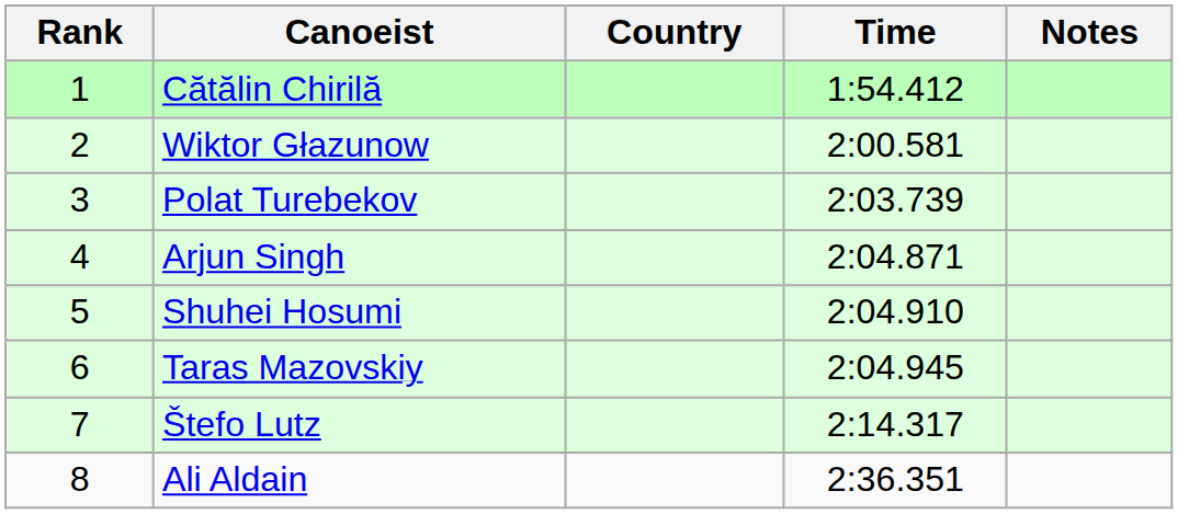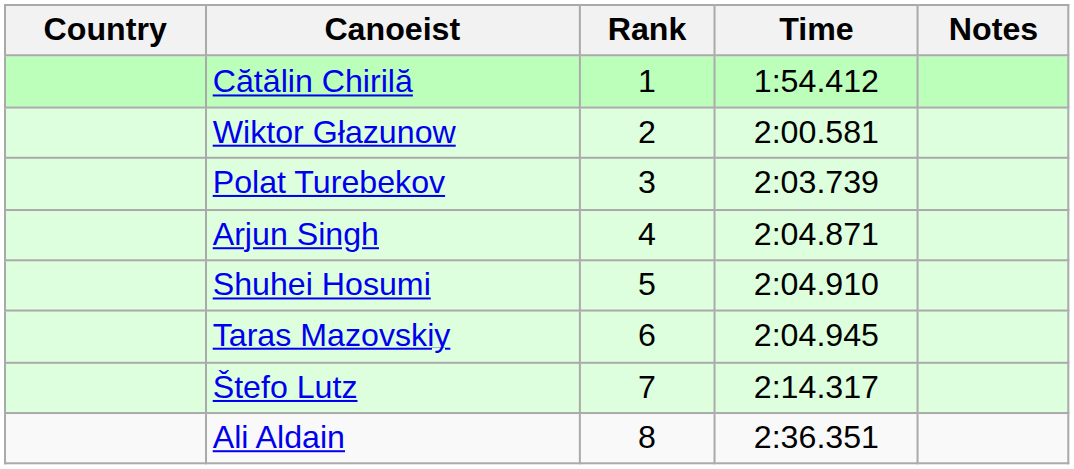 <table class="wikitable" style="text-align:center;width: 60%">
 <tr>
+<th>Country</th>
+<th>Canoeist</th>
 <th>Rank</th>
-<th>Canoeist</th>
-<th>Country</th>
 <th>Time</th>
 <th>Notes</th>
 </tr>
 <tr bgcolor=bbffbb>
+<td align="left"></td>
+<td align="left"><a href='#'>Cătălin Chirilă</a></td>
 <td>1</td>
-<td align="left"><a href='#'>Cătălin Chirilă</a></td>
-<td align="left"></td>
 <td>1:54.412</td>
 <td></td>
 </tr>
 <tr bgcolor=ddffdd>
+<td align="left"></td>
+<td align="left"><a href='#'>Wiktor Głazunow</a></td>
 <td>2</td>
-<td align="left"><a href='#'>Wiktor Głazunow</a></td>
-<td align="left"></td>
 <td>2:00.581</td>
 <td></td>
 </tr>
 <tr bgcolor=ddffdd>
+<td align="left"></td>
+<td align="left"><a href='#'>Polat Turebekov</a></td>
 <td>3</td>
-<td align="left"><a href='#'>Polat Turebekov</a></td>
-<td align="left"></td>
 <td>2:03.739</td>
 <td></td>
 </tr>
 <tr bgcolor=ddffdd>
+<td align="left"></td>
+<td align="left"><a href='#'>Arjun Singh</a></td>
 <td>4</td>
-<td align="left"><a href='#'>Arjun Singh</a></td>
-<td align="left"></td>
 <td>2:04.871</td>
 <td></td>
 </tr>
 <tr bgcolor=ddffdd>
+<td align="left"></td>
+<td align="left"><a href='#'>Shuhei Hosumi</a></td>
 <td>5</td>
-<td align="left"><a href='#'>Shuhei Hosumi</a></td>
-<td align="left"></td>
 <td>2:04.910</td>
 <td></td>
 </tr>
 <tr bgcolor=ddffdd>
+<td align="left"></td>
+<td align="left"><a href='#'>Taras Mazovskiy</a></td>
 <td>6</td>
-<td align="left"><a href='#'>Taras Mazovskiy</a></td>
-<td align="left"></td>
 <td>2:04.945</td>
 <td></td>
 </tr>
 <tr bgcolor=ddffdd>
+<td align="left"></td>
+<td align="left"><a href='#'>Štefo Lutz</a></td>
 <td>7</td>
-<td align="left"><a href='#'>Štefo Lutz</a></td>
-<td align="left"></td>
 <td>2:14.317</td>
 <td></td>
 </tr>
 <tr>
+<td align="left"></td>
+<td align="left"><a href='#'>Ali Aldain</a></td>
 <td>8</td>
-<td align="left"><a href='#'>Ali Aldain</a></td>
-<td align="left"></td>
 <td>2:36.351</td>
 <td></td>
 </tr>
 </table>
